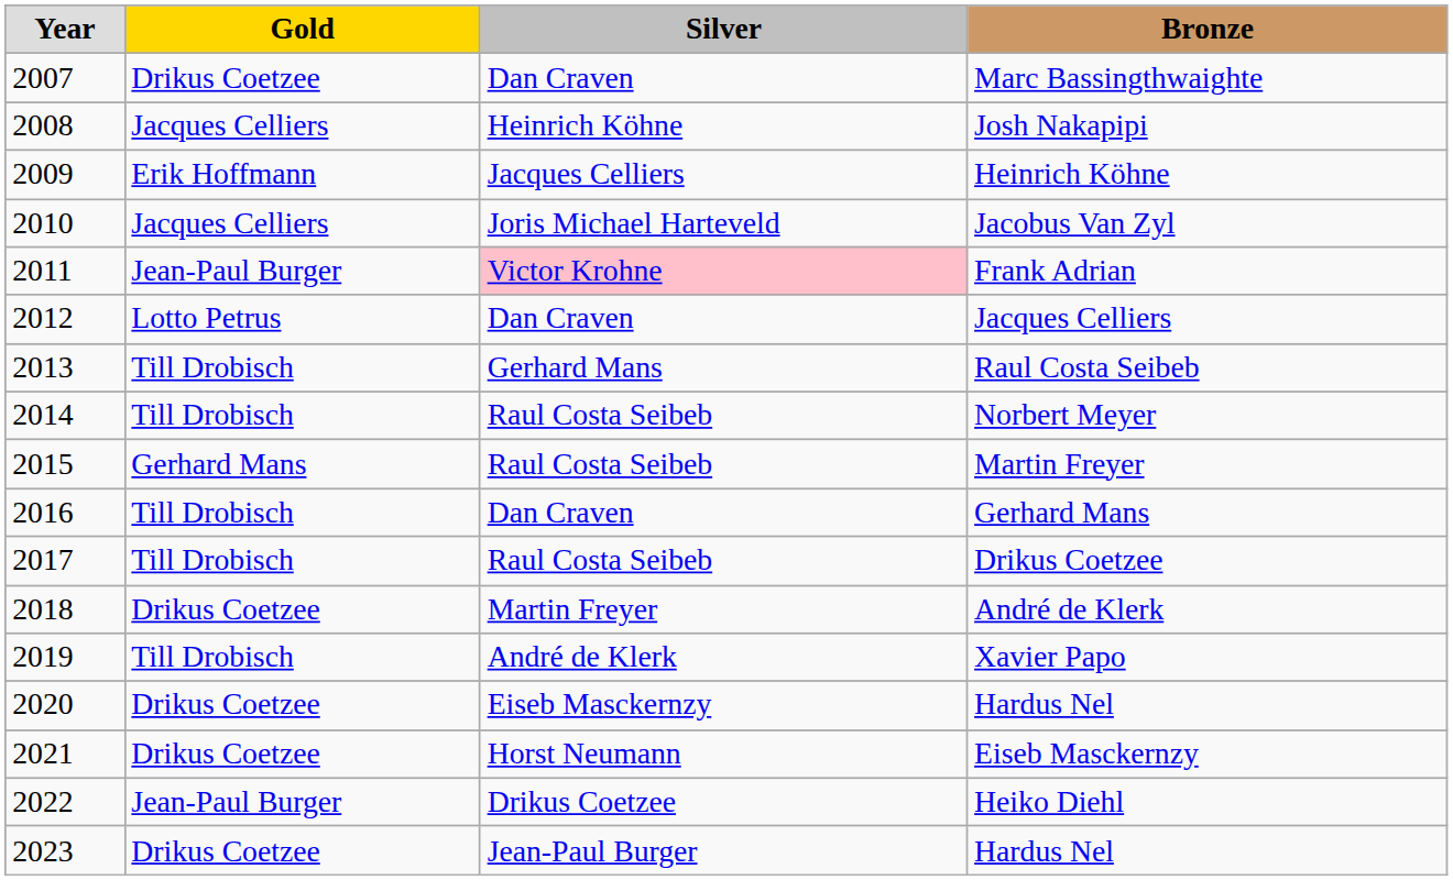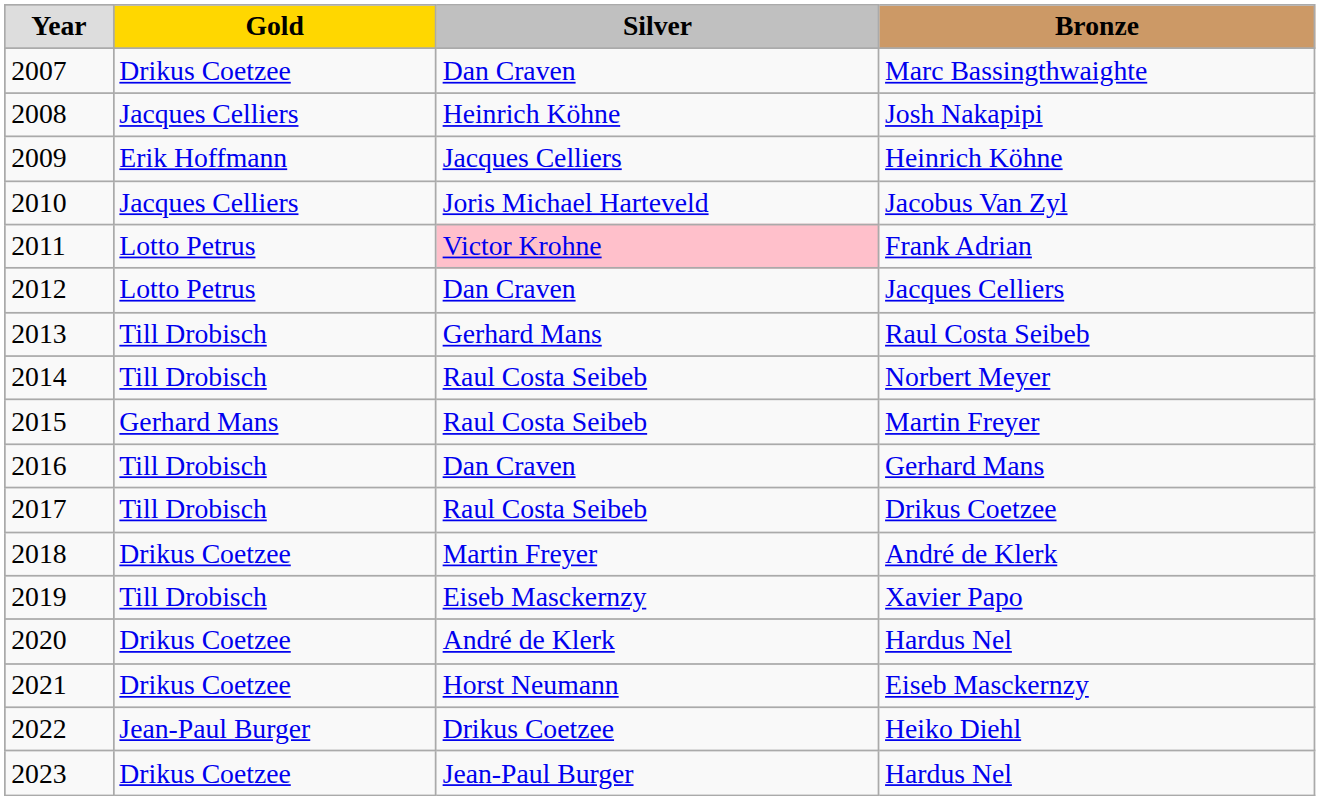 <table class="wikitable" style="width: 60%; text-align:left;">
 <tr>
 <td style="background:#DDDDDD; font-weight:bold; text-align:center;">Year</td>
 <td style="background:gold; font-weight:bold; text-align:center;">Gold</td>
 <td style="background:silver; font-weight:bold; text-align:center;">Silver</td>
 <td style="background:#cc9966; font-weight:bold; text-align:center;">Bronze</td>
 </tr>
 <tr>
 <td>2007</td>
 <td><a href='#'>Drikus Coetzee</a></td>
 <td><a href='#'>Dan Craven</a></td>
 <td><a href='#'>Marc Bassingthwaighte</a></td>
 </tr>
 <tr>
 <td>2008</td>
 <td><a href='#'>Jacques Celliers</a></td>
 <td><a href='#'>Heinrich Köhne</a></td>
 <td><a href='#'>Josh Nakapipi</a></td>
 </tr>
 <tr>
 <td>2009</td>
 <td><a href='#'>Erik Hoffmann</a></td>
 <td><a href='#'>Jacques Celliers</a></td>
 <td><a href='#'>Heinrich Köhne</a></td>
 </tr>
 <tr>
 <td>2010</td>
 <td><a href='#'>Jacques Celliers</a></td>
 <td><a href='#'>Joris Michael Harteveld</a></td>
 <td><a href='#'>Jacobus Van Zyl</a></td>
 </tr>
 <tr>
 <td>2011</td>
-<td><a href='#'>Jean-Paul Burger</a></td>
+<td><a href='#'>Lotto Petrus</a></td>
 <td style="background: pink;"><a href='#'>Victor Krohne</a></td>
 <td><a href='#'>Frank Adrian</a></td>
 </tr>
 <tr>
 <td>2012</td>
 <td><a href='#'>Lotto Petrus</a></td>
 <td><a href='#'>Dan Craven</a></td>
 <td><a href='#'>Jacques Celliers</a></td>
 </tr>
 <tr>
 <td>2013</td>
 <td><a href='#'>Till Drobisch</a></td>
 <td><a href='#'>Gerhard Mans</a></td>
 <td><a href='#'>Raul Costa Seibeb</a></td>
 </tr>
 <tr>
 <td>2014</td>
 <td><a href='#'>Till Drobisch</a></td>
 <td><a href='#'>Raul Costa Seibeb</a></td>
 <td><a href='#'>Norbert Meyer</a></td>
 </tr>
 <tr>
 <td>2015</td>
 <td><a href='#'>Gerhard Mans</a></td>
 <td><a href='#'>Raul Costa Seibeb</a></td>
 <td><a href='#'>Martin Freyer</a></td>
 </tr>
 <tr>
 <td>2016</td>
 <td><a href='#'>Till Drobisch</a></td>
 <td><a href='#'>Dan Craven</a></td>
 <td><a href='#'>Gerhard Mans</a></td>
 </tr>
 <tr>
 <td>2017</td>
 <td><a href='#'>Till Drobisch</a></td>
 <td><a href='#'>Raul Costa Seibeb</a></td>
 <td><a href='#'>Drikus Coetzee</a></td>
 </tr>
 <tr>
 <td>2018</td>
 <td><a href='#'>Drikus Coetzee</a></td>
 <td><a href='#'>Martin Freyer</a></td>
 <td><a href='#'>André de Klerk</a></td>
 </tr>
 <tr>
 <td>2019</td>
 <td><a href='#'>Till Drobisch</a></td>
-<td><a href='#'>André de Klerk</a></td>
+<td><a href='#'>Eiseb Masckernzy</a></td>
 <td><a href='#'>Xavier Papo</a></td>
 </tr>
 <tr>
 <td>2020</td>
 <td><a href='#'>Drikus Coetzee</a></td>
-<td><a href='#'>Eiseb Masckernzy</a></td>
+<td><a href='#'>André de Klerk</a></td>
 <td><a href='#'>Hardus Nel</a></td>
 </tr>
 <tr>
 <td>2021</td>
 <td><a href='#'>Drikus Coetzee</a></td>
 <td><a href='#'>Horst Neumann</a></td>
 <td><a href='#'>Eiseb Masckernzy</a></td>
 </tr>
 <tr>
 <td>2022</td>
 <td><a href='#'>Jean-Paul Burger</a></td>
 <td><a href='#'>Drikus Coetzee</a></td>
 <td><a href='#'>Heiko Diehl</a></td>
 </tr>
 <tr>
 <td>2023</td>
 <td><a href='#'>Drikus Coetzee</a></td>
 <td><a href='#'>Jean-Paul Burger</a></td>
 <td><a href='#'>Hardus Nel</a></td>
 </tr>
 </table>
